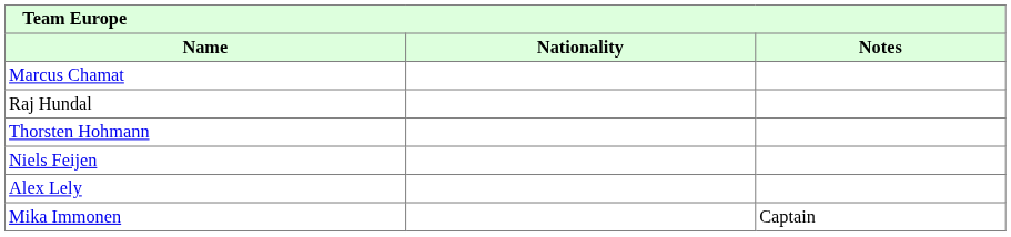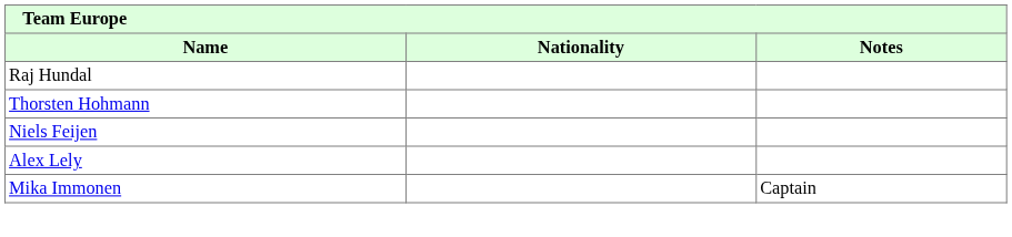 <table border="1" cellpadding="3" width="70%" style="border-collapse: collapse;">
 <tr bgcolor="#ddffdd">
 <td colspan=3>   <strong>Team Europe</strong></td>
 </tr>
 <tr bgcolor="#ddffdd">
 <th width=40%>Name</th>
 <th width=35%>Nationality</th>
 <th width=25%>Notes</th>
-</tr>
-<tr>
-<td><a href='#'>Marcus Chamat</a></td>
-<td></td>
-<td></td>
 </tr>
 <tr>
 <td>Raj Hundal</td>
 <td></td>
 <td></td>
 </tr>
 <tr>
 <td><a href='#'>Thorsten Hohmann</a></td>
 <td></td>
 <td></td>
 </tr>
 <tr>
 <td><a href='#'>Niels Feijen</a></td>
 <td></td>
 <td></td>
 </tr>
 <tr>
 <td><a href='#'>Alex Lely</a></td>
 <td></td>
 <td></td>
 </tr>
 <tr>
 <td><a href='#'>Mika Immonen</a></td>
 <td></td>
 <td>Captain</td>
 </tr>
 </table>
